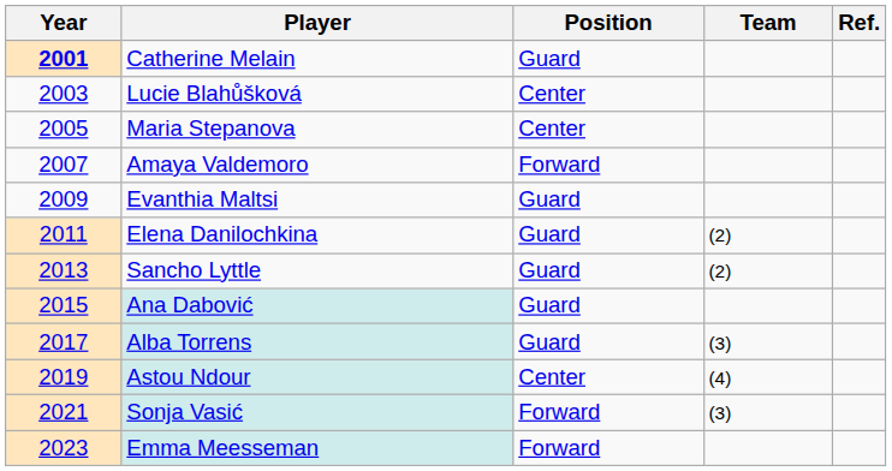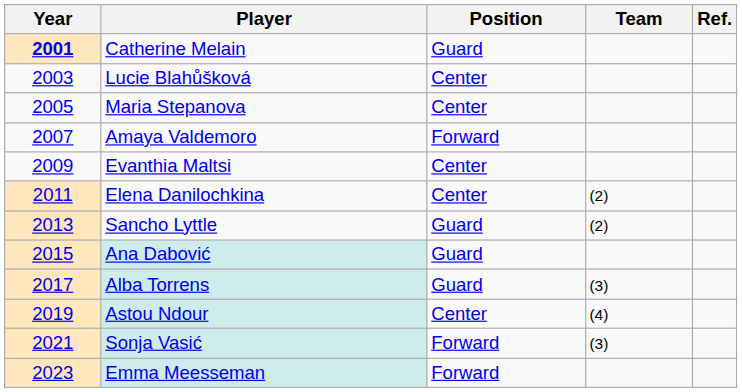 <table class="wikitable plainrowheaders sortable" style="width: 50%; text-align:left" summary="Season (sortable), Player (sortable), Position (sortable), Nationality (sortable) and Team (sortable)">
 <tr>
 <th scope="col">Year</th>
 <th scope="col">Player</th>
 <th scope="col">Position</th>
 <th scope="col">Team</th>
 <th width=5%>Ref.</th>
 </tr>
 <tr>
 <td scope="row" style="background-color:#FFE6BD; text-align: center"><strong><a href='#'>2001</a></strong></td>
 <td align=left><a href='#'>Catherine Melain</a></td>
 <td align=left><a href='#'>Guard</a></td>
 <td align=left></td>
 <td></td>
 </tr>
 <tr>
 <td scope="row" style="text-align: center"><a href='#'>2003</a></td>
 <td align=left><a href='#'>Lucie Blahůšková</a></td>
 <td align=left><a href='#'>Center</a></td>
 <td align=left></td>
 <td></td>
 </tr>
 <tr>
 <td scope="row" style="text-align: center"><a href='#'>2005</a></td>
 <td align=left><a href='#'>Maria Stepanova</a></td>
 <td align=left><a href='#'>Center</a></td>
 <td align=left></td>
 <td></td>
 </tr>
 <tr>
 <td scope="row" style="text-align: center"><a href='#'>2007</a></td>
 <td align=left><a href='#'>Amaya Valdemoro</a></td>
 <td align=left><a href='#'>Forward</a></td>
 <td align=left></td>
 <td></td>
 </tr>
 <tr>
 <td scope="row" style="text-align: center"><a href='#'>2009</a></td>
 <td align=left><a href='#'>Evanthia Maltsi</a></td>
-<td align=left><a href='#'>Guard</a></td>
+<td align=left><a href='#'>Center</a></td>
 <td align=left></td>
 <td></td>
 </tr>
 <tr>
 <td scope="row" style="background-color:#FFE6BD; text-align: center"><a href='#'>2011</a></td>
 <td align=left><a href='#'>Elena Danilochkina</a></td>
-<td align=left><a href='#'>Guard</a></td>
+<td align=left><a href='#'>Center</a></td>
 <td align=left> <small>(2)</small></td>
 <td></td>
 </tr>
 <tr>
 <td scope="row" style="background-color:#FFE6BD; text-align: center"><a href='#'>2013</a></td>
 <td align=left><a href='#'>Sancho Lyttle</a></td>
 <td align=left><a href='#'>Guard</a></td>
 <td align=left> <small>(2)</small></td>
 <td></td>
 </tr>
 <tr>
 <td scope="row" style="background-color:#FFE6BD; text-align: center"><a href='#'>2015</a></td>
 <td scope="row" style="background-color:#CFECEC"><a href='#'>Ana Dabović</a></td>
 <td align=left><a href='#'>Guard</a></td>
 <td align=left></td>
 <td></td>
 </tr>
 <tr>
 <td scope="row" style="background-color:#FFE6BD; text-align: center"><a href='#'>2017</a></td>
 <td scope="row" style="background-color:#CFECEC"><a href='#'>Alba Torrens</a></td>
 <td align=left><a href='#'>Guard</a></td>
 <td align=left> <small>(3)</small></td>
 <td></td>
 </tr>
 <tr>
 <td scope="row" style="background-color:#FFE6BD; text-align: center"><a href='#'>2019</a></td>
 <td scope="row" style="background-color:#CFECEC"><a href='#'>Astou Ndour</a></td>
 <td align=left><a href='#'>Center</a></td>
 <td align=left> <small>(4)</small></td>
 <td></td>
 </tr>
 <tr>
 <td scope="row" style="background-color:#FFE6BD; text-align: center"><a href='#'>2021</a></td>
 <td scope="row" style="background-color:#CFECEC"><a href='#'>Sonja Vasić</a></td>
 <td align=left><a href='#'>Forward</a></td>
 <td align=left> <small>(3)</small></td>
 <td></td>
 </tr>
 <tr>
 <td scope="row" style="background-color:#FFE6BD; text-align: center"><a href='#'>2023</a></td>
 <td scope="row" style="background-color:#CFECEC"><a href='#'>Emma Meesseman</a></td>
 <td align=left><a href='#'>Forward</a></td>
 <td align=left></td>
 <td></td>
 </tr>
 </table>
